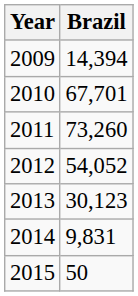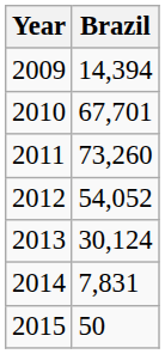 <table class="wikitable">
 <tr>
 <th>Year</th>
 <th>Brazil</th>
 </tr>
 <tr>
 <td>2009</td>
 <td>14,394</td>
 </tr>
 <tr>
 <td>2010</td>
 <td>67,701</td>
 </tr>
 <tr>
 <td>2011</td>
 <td>73,260</td>
 </tr>
 <tr>
 <td>2012</td>
 <td>54,052</td>
 </tr>
 <tr>
 <td>2013</td>
-<td>30,123</td>
+<td>30,124</td>
 </tr>
 <tr>
 <td>2014</td>
-<td>9,831</td>
+<td>7,831</td>
 </tr>
 <tr>
 <td>2015</td>
 <td>50</td>
 </tr>
 </table>
